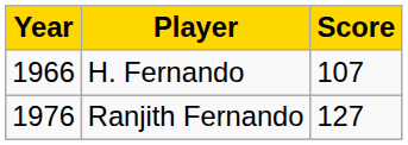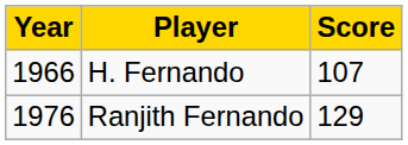 <table class="wikitable collapsible">
 <tr>
 <th style="text-align: middle; background: gold;"><span>Year</span></th>
 <th style="text-align: middle; background: gold;"><span>Player</span></th>
 <th style="text-align: middle; background: gold;"><span>Score</span></th>
 </tr>
 <tr>
 <td>1966</td>
 <td>H. Fernando</td>
 <td>107</td>
 </tr>
 <tr>
 <td>1976</td>
 <td>Ranjith Fernando</td>
-<td>127</td>
+<td>129</td>
 </tr>
 </table>
